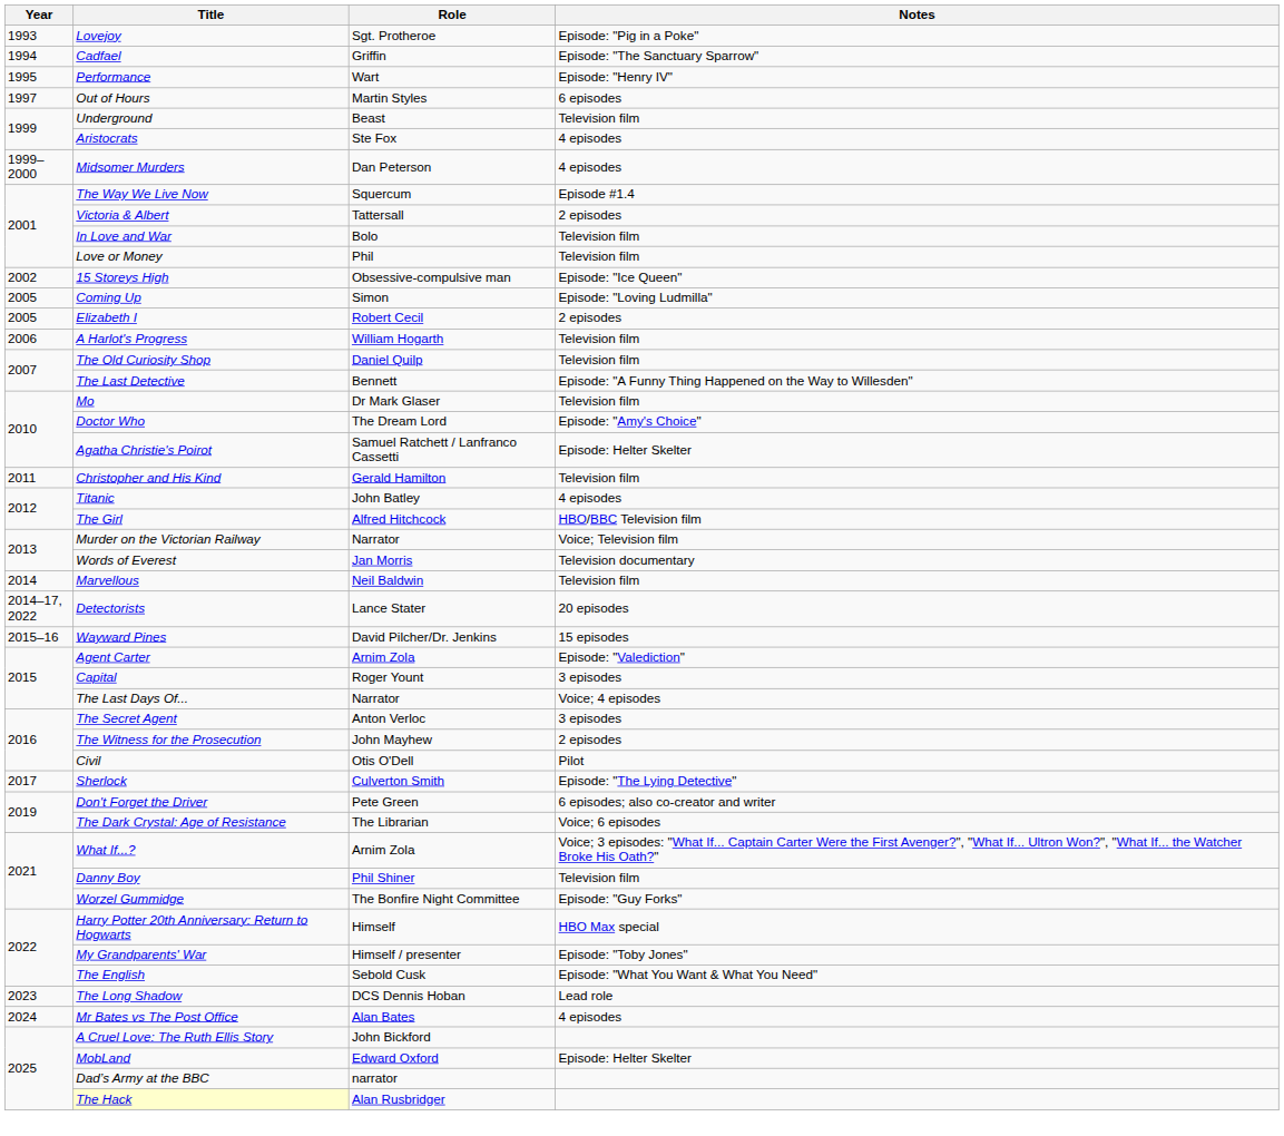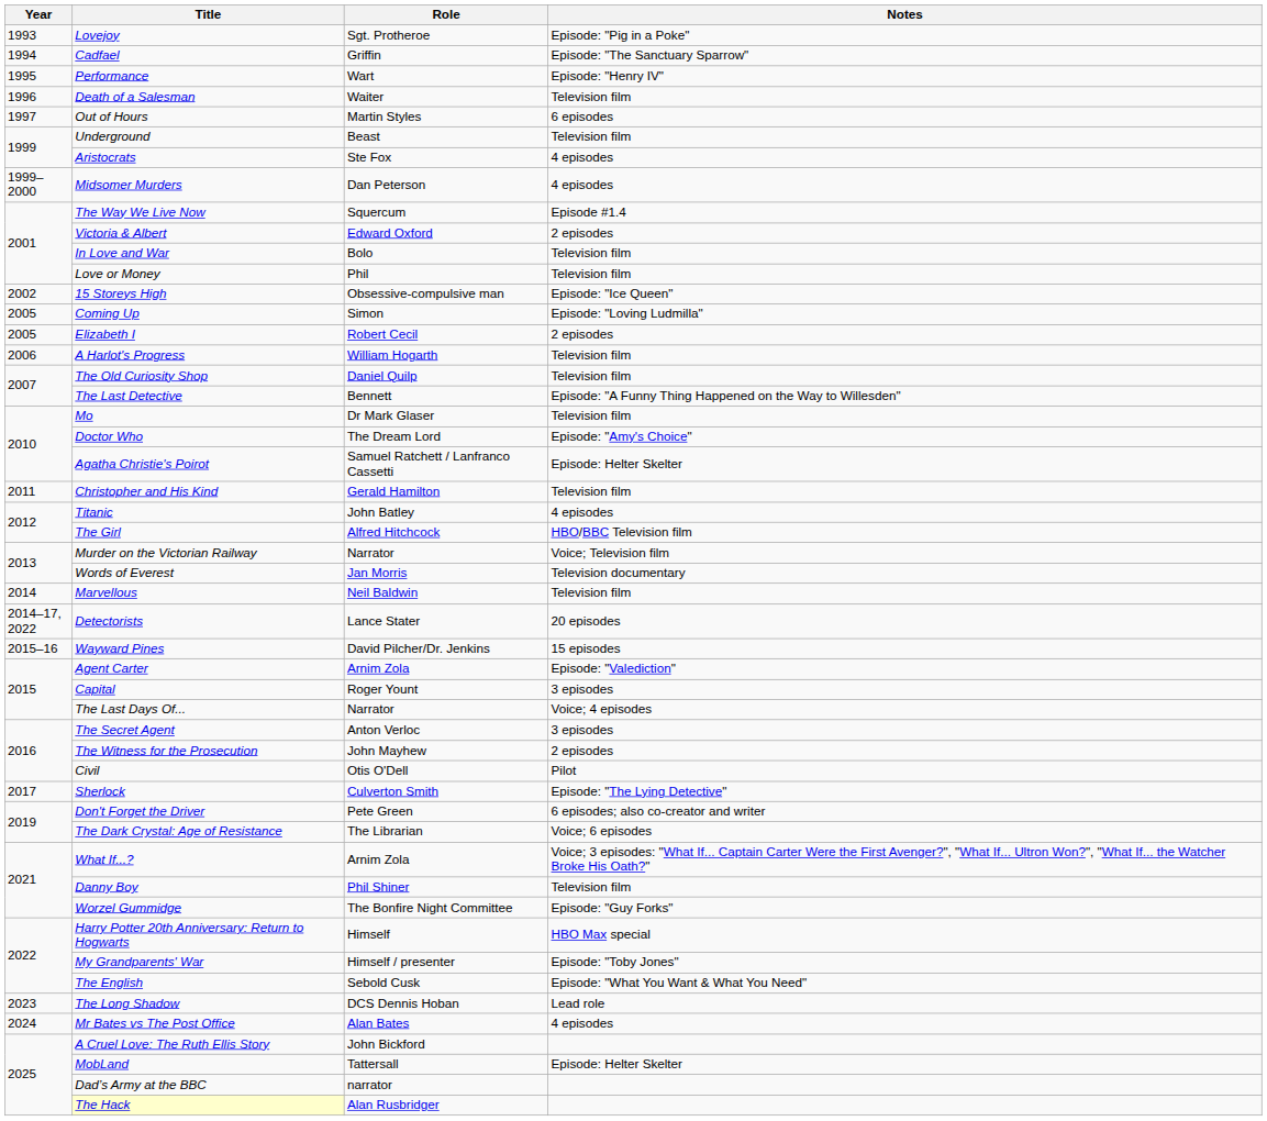 <table class="wikitable sortable">
 <tr>
 <th>Year</th>
 <th>Title</th>
 <th>Role</th>
 <th class = "unsortable">Notes</th>
 </tr>
 <tr>
 <td>1993</td>
 <td><em><a href='#'>Lovejoy</a></em></td>
 <td>Sgt. Protheroe</td>
 <td>Episode: "Pig in a Poke"</td>
 </tr>
 <tr>
 <td>1994</td>
 <td><em><a href='#'>Cadfael</a></em></td>
 <td>Griffin</td>
 <td>Episode: "The Sanctuary Sparrow"</td>
 </tr>
 <tr>
 <td>1995</td>
 <td><em><a href='#'>Performance</a></em></td>
 <td>Wart</td>
 <td>Episode: "Henry IV"</td>
+</tr>
+<tr>
+<td>1996</td>
+<td><em><a href='#'>Death of a Salesman</a></em></td>
+<td>Waiter</td>
+<td>Television film</td>
 </tr>
 <tr>
 <td>1997</td>
 <td><em>Out of Hours</em></td>
 <td>Martin Styles</td>
 <td>6 episodes</td>
 </tr>
 <tr>
 <td rowspan="2">1999</td>
 <td><em>Underground</em></td>
 <td>Beast</td>
 <td>Television film</td>
 </tr>
 <tr>
 <td><em><a href='#'>Aristocrats</a></em></td>
 <td>Ste Fox</td>
 <td>4 episodes</td>
 </tr>
 <tr>
 <td>1999–2000</td>
 <td><em><a href='#'>Midsomer Murders</a></em></td>
 <td>Dan Peterson</td>
 <td>4 episodes</td>
 </tr>
 <tr>
 <td rowspan=4>2001</td>
 <td><em><a href='#'>The Way We Live Now</a></em></td>
 <td>Squercum</td>
 <td>Episode #1.4</td>
 </tr>
 <tr>
 <td><em><a href='#'>Victoria & Albert</a></em></td>
-<td>Tattersall</td>
+<td><a href='#'>Edward Oxford</a></td>
 <td>2 episodes</td>
 </tr>
 <tr>
 <td><em><a href='#'>In Love and War</a></em></td>
 <td>Bolo</td>
 <td>Television film</td>
 </tr>
 <tr>
 <td><em>Love or Money</em></td>
 <td>Phil</td>
 <td>Television film</td>
 </tr>
 <tr>
 <td>2002</td>
 <td><em><a href='#'>15 Storeys High</a></em></td>
 <td>Obsessive-compulsive man</td>
 <td>Episode: "Ice Queen"</td>
 </tr>
 <tr>
 <td rowpsan="2">2005</td>
 <td><em><a href='#'>Coming Up</a></em></td>
 <td>Simon</td>
 <td>Episode: "Loving Ludmilla"</td>
 </tr>
 <tr>
 <td>2005</td>
 <td><em><a href='#'>Elizabeth I</a></em></td>
 <td><a href='#'>Robert Cecil</a></td>
 <td>2 episodes</td>
 </tr>
 <tr>
 <td>2006</td>
 <td><em><a href='#'>A Harlot's Progress</a></em></td>
 <td><a href='#'>William Hogarth</a></td>
 <td>Television film</td>
 </tr>
 <tr>
 <td rowspan=2>2007</td>
 <td><em><a href='#'>The Old Curiosity Shop</a></em></td>
 <td><a href='#'>Daniel Quilp</a></td>
 <td>Television film</td>
 </tr>
 <tr>
 <td><em><a href='#'>The Last Detective</a></em></td>
 <td>Bennett</td>
 <td>Episode: "A Funny Thing Happened on the Way to Willesden"</td>
 </tr>
 <tr>
 <td rowspan=3>2010</td>
 <td><em><a href='#'>Mo</a></em></td>
 <td>Dr Mark Glaser</td>
 <td>Television film</td>
 </tr>
 <tr>
 <td><em><a href='#'>Doctor Who</a></em></td>
 <td>The Dream Lord</td>
 <td>Episode: "<a href='#'>Amy's Choice</a>"</td>
 </tr>
 <tr>
 <td><em><a href='#'>Agatha Christie's Poirot</a></em></td>
 <td>Samuel Ratchett / Lanfranco Cassetti</td>
 <td>Episode: Helter Skelter</td>
 </tr>
 <tr>
 <td>2011</td>
 <td><em><a href='#'>Christopher and His Kind</a></em></td>
 <td><a href='#'>Gerald Hamilton</a></td>
 <td>Television film</td>
 </tr>
 <tr>
 <td rowspan=2>2012</td>
 <td><em><a href='#'>Titanic</a></em></td>
 <td>John Batley</td>
 <td>4 episodes</td>
 </tr>
 <tr>
 <td><em><a href='#'>The Girl</a></em></td>
 <td><a href='#'>Alfred Hitchcock</a></td>
 <td><a href='#'>HBO</a>/<a href='#'>BBC</a> Television film</td>
 </tr>
 <tr>
 <td rowspan=2>2013</td>
 <td><em>Murder on the Victorian Railway</em></td>
 <td>Narrator</td>
 <td>Voice; Television film</td>
 </tr>
 <tr>
 <td><em>Words of Everest</em></td>
 <td><a href='#'>Jan Morris</a></td>
 <td>Television documentary</td>
 </tr>
 <tr>
 <td>2014</td>
 <td><em><a href='#'>Marvellous</a></em></td>
 <td><a href='#'>Neil Baldwin</a></td>
 <td>Television film</td>
 </tr>
 <tr>
 <td>2014–17,<br>2022</td>
 <td><em><a href='#'>Detectorists</a></em></td>
 <td>Lance Stater</td>
 <td>20 episodes</td>
 </tr>
 <tr>
 <td>2015–16</td>
 <td><em><a href='#'>Wayward Pines</a></em></td>
 <td>David Pilcher/Dr. Jenkins</td>
 <td>15 episodes</td>
 </tr>
 <tr>
 <td rowspan=3>2015</td>
 <td><em><a href='#'>Agent Carter</a></em></td>
 <td><a href='#'>Arnim Zola</a></td>
 <td>Episode: "<a href='#'>Valediction</a>"</td>
 </tr>
 <tr>
 <td><em><a href='#'>Capital</a></em></td>
 <td>Roger Yount</td>
 <td>3 episodes</td>
 </tr>
 <tr>
 <td><em>The Last Days Of...</em></td>
 <td>Narrator</td>
 <td>Voice; 4 episodes</td>
 </tr>
 <tr>
 <td rowspan=3>2016</td>
 <td><em><a href='#'>The Secret Agent</a></em></td>
 <td>Anton Verloc</td>
 <td>3 episodes</td>
 </tr>
 <tr>
 <td><em><a href='#'>The Witness for the Prosecution</a></em></td>
 <td>John Mayhew</td>
 <td>2 episodes</td>
 </tr>
 <tr>
 <td><em>Civil</em></td>
 <td>Otis O'Dell</td>
 <td>Pilot</td>
 </tr>
 <tr>
 <td>2017</td>
 <td><em><a href='#'>Sherlock</a></em></td>
 <td><a href='#'>Culverton Smith</a></td>
 <td>Episode: "<a href='#'>The Lying Detective</a>"</td>
 </tr>
 <tr>
 <td rowspan=2>2019</td>
 <td><em><a href='#'>Don't Forget the Driver</a></em></td>
 <td>Pete Green</td>
 <td>6 episodes; also co-creator and writer</td>
 </tr>
 <tr>
 <td><em><a href='#'>The Dark Crystal: Age of Resistance</a></em></td>
 <td>The Librarian</td>
 <td>Voice; 6 episodes</td>
 </tr>
 <tr>
 <td rowspan=3>2021</td>
 <td><em><a href='#'>What If...?</a></em></td>
 <td>Arnim Zola</td>
 <td>Voice; 3 episodes: "<a href='#'>What If... Captain Carter Were the First Avenger?</a>", "<a href='#'>What If... Ultron Won?</a>", "<a href='#'>What If... the Watcher Broke His Oath?</a>"</td>
 </tr>
 <tr>
 <td><em><a href='#'>Danny Boy</a></em></td>
 <td><a href='#'>Phil Shiner</a></td>
 <td>Television film</td>
 </tr>
 <tr>
 <td><em><a href='#'>Worzel Gummidge</a></em></td>
 <td>The Bonfire Night Committee</td>
 <td>Episode: "Guy Forks"</td>
 </tr>
 <tr>
 <td rowspan=3>2022</td>
 <td><em><a href='#'>Harry Potter 20th Anniversary: Return to Hogwarts</a></em></td>
 <td>Himself</td>
 <td><a href='#'>HBO Max</a> special</td>
 </tr>
 <tr>
 <td><em><a href='#'>My Grandparents' War</a></em></td>
 <td>Himself / presenter</td>
 <td>Episode: "Toby Jones"</td>
 </tr>
 <tr>
 <td><em><a href='#'>The English</a></em></td>
 <td>Sebold Cusk</td>
 <td>Episode: "What You Want & What You Need"</td>
 </tr>
 <tr>
 <td>2023</td>
 <td><em><a href='#'>The Long Shadow</a></em></td>
 <td>DCS Dennis Hoban</td>
 <td>Lead role</td>
 </tr>
 <tr>
 <td>2024</td>
 <td><em><a href='#'>Mr Bates vs The Post Office</a></em></td>
 <td><a href='#'>Alan Bates</a></td>
 <td>4 episodes</td>
 </tr>
 <tr>
 <td rowspan=4>2025</td>
 <td><em><a href='#'>A Cruel Love: The Ruth Ellis Story</a></em></td>
 <td>John Bickford</td>
 <td></td>
 </tr>
 <tr>
 <td><em><a href='#'>MobLand</a></em></td>
-<td><a href='#'>Edward Oxford</a></td>
+<td>Tattersall</td>
 <td>Episode: Helter Skelter</td>
 </tr>
 <tr>
 <td><em>Dad’s Army at the BBC</em></td>
 <td>narrator</td>
 <td></td>
 </tr>
 <tr>
 <td style="background:#FFFFCC;"><em><a href='#'>The Hack</a></em> </td>
 <td><a href='#'>Alan Rusbridger</a></td>
 <td></td>
 </tr>
 </table>
